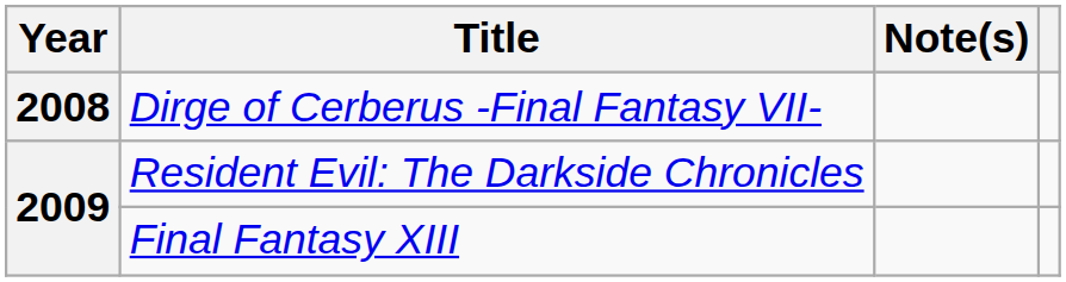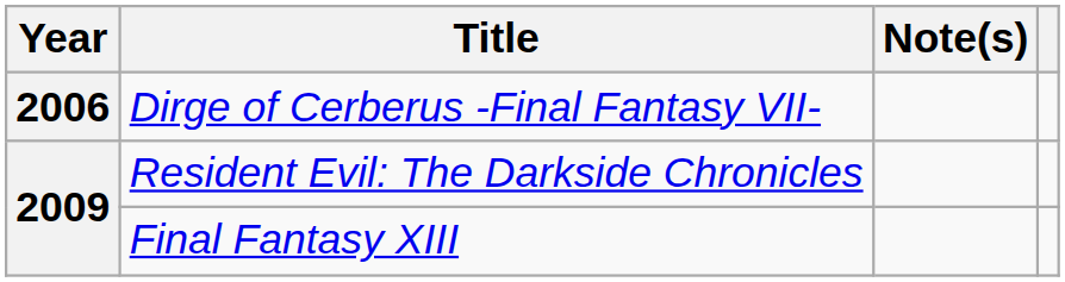 <table class="wikitable sortable">
 <tr>
 <th>Year</th>
 <th>Title</th>
 <th class="unsortable">Note(s)</th>
 <th class="unsortable"></th>
 </tr>
 <tr>
-<th>2008</th>
+<th>2006</th>
 <td><em><a href='#'>Dirge of Cerberus -Final Fantasy VII-</a></em></td>
 <td></td>
 <td></td>
 </tr>
 <tr>
 <th rowspan="2">2009</th>
 <td><em><a href='#'>Resident Evil: The Darkside Chronicles</a></em></td>
 <td></td>
 <td></td>
 </tr>
 <tr>
 <td><em><a href='#'>Final Fantasy XIII</a></em></td>
 <td></td>
 <td></td>
 </tr>
 </table>
